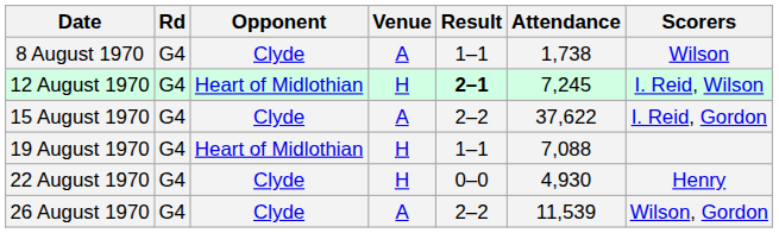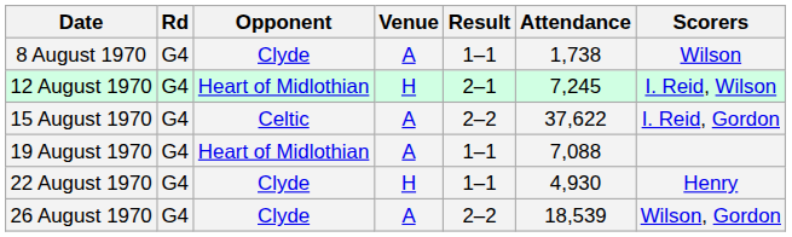 <table class="wikitable sortable" style="font-size:95%; text-align:center">
 <tr>
 <th>Date</th>
 <th>Rd</th>
 <th>Opponent</th>
 <th>Venue</th>
 <th>Result</th>
 <th>Attendance</th>
 <th>Scorers</th>
 </tr>
 <tr bgcolor = "#f3f3f3">
 <td>8 August 1970</td>
 <td>G4</td>
 <td><a href='#'>Clyde</a></td>
 <td><a href='#'>A</a></td>
 <td>1–1</td>
 <td>1,738</td>
 <td><a href='#'>Wilson</a></td>
 </tr>
 <tr bgcolor = "#d0ffe3">
 <td>12 August 1970</td>
 <td>G4</td>
 <td><a href='#'>Heart of Midlothian</a></td>
 <td><a href='#'>H</a></td>
-<td><strong>2–1</strong></td>
+<td>2–1</td>
 <td>7,245</td>
 <td><a href='#'>I. Reid</a>, <a href='#'>Wilson</a></td>
 </tr>
 <tr bgcolor = "#f3f3f3">
 <td>15 August 1970</td>
 <td>G4</td>
-<td><a href='#'>Clyde</a></td>
+<td><a href='#'>Celtic</a></td>
 <td><a href='#'>A</a></td>
 <td>2–2</td>
 <td>37,622</td>
 <td><a href='#'>I. Reid</a>, <a href='#'>Gordon</a></td>
 </tr>
 <tr bgcolor = "#f3f3f3">
 <td>19 August 1970</td>
 <td>G4</td>
 <td><a href='#'>Heart of Midlothian</a></td>
-<td><a href='#'>H</a></td>
+<td><a href='#'>A</a></td>
 <td>1–1</td>
 <td>7,088</td>
 <td></td>
 </tr>
 <tr bgcolor = "#f3f3f3">
 <td>22 August 1970</td>
 <td>G4</td>
 <td><a href='#'>Clyde</a></td>
 <td><a href='#'>H</a></td>
-<td>0–0</td>
+<td>1–1</td>
 <td>4,930</td>
 <td><a href='#'>Henry</a></td>
 </tr>
 <tr bgcolor = "#f3f3f3">
 <td>26 August 1970</td>
 <td>G4</td>
 <td><a href='#'>Clyde</a></td>
 <td><a href='#'>A</a></td>
 <td>2–2</td>
-<td>11,539</td>
+<td>18,539</td>
 <td><a href='#'>Wilson</a>, <a href='#'>Gordon</a></td>
 </tr>
 </table>
